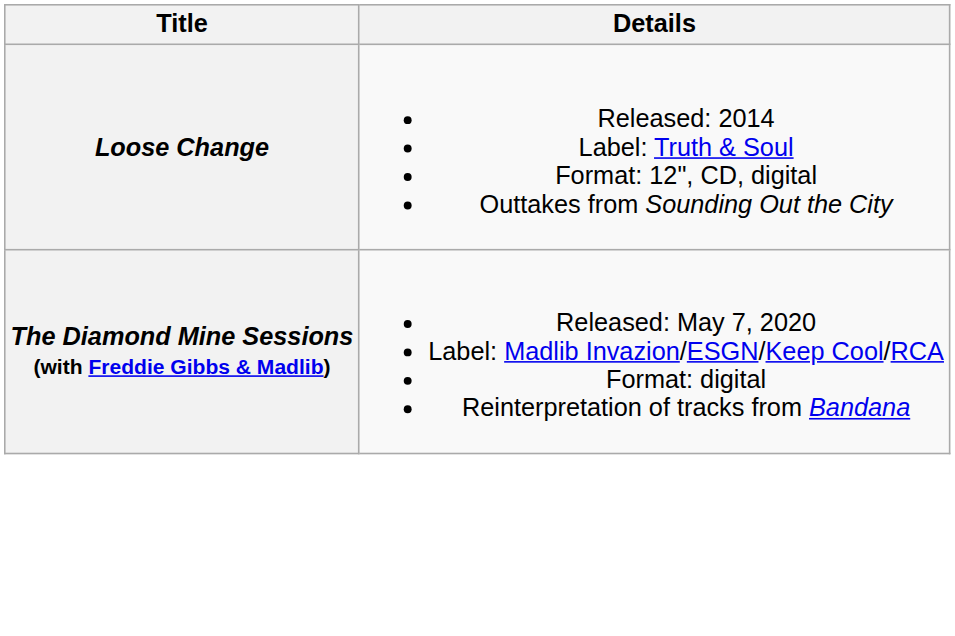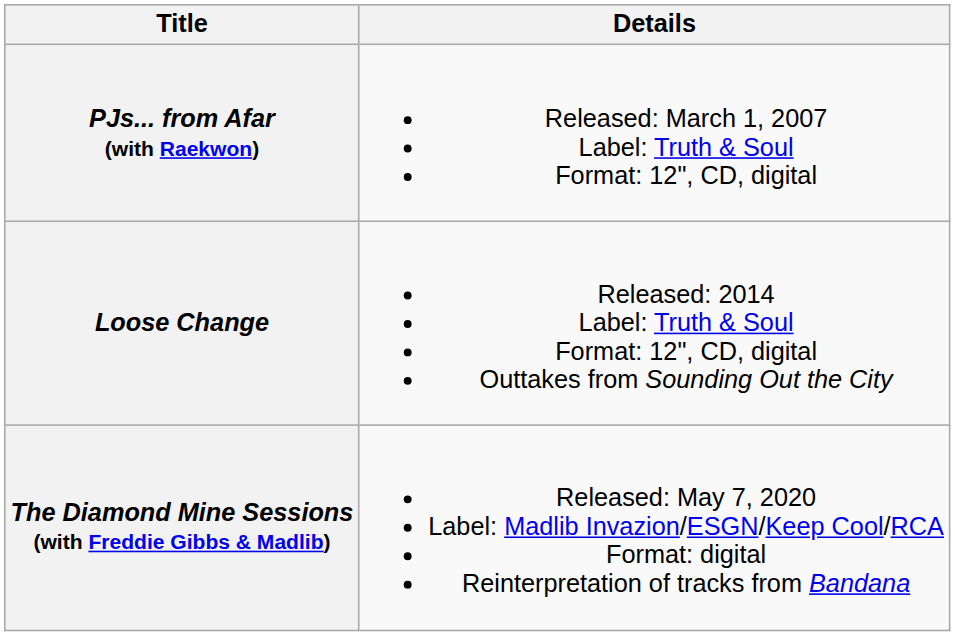 <table class="wikitable plainrowheaders" style="text-align:center;">
 <tr>
 <th>Title</th>
 <th>Details</th>
+</tr>
+<tr>
+<th scope="row"><em>PJs... from Afar</em><br><small>(with <a href='#'>Raekwon</a>)</small></th>
+<td><br><ul><li>Released: March 1, 2007</li><li>Label: <a href='#'>Truth & Soul</a></li><li>Format: 12", CD, digital</li></ul></td>
 </tr>
 <tr>
 <th scope="row"><em>Loose Change</em></th>
 <td><br><ul><li>Released: 2014</li><li>Label: <a href='#'>Truth & Soul</a></li><li>Format: 12", CD, digital</li><li>Outtakes from <em>Sounding Out the City</em></li></ul></td>
 </tr>
 <tr>
 <th scope="row"><em>The Diamond Mine Sessions</em><br><small>(with <a href='#'>Freddie Gibbs & Madlib</a>)</small></th>
 <td><br><ul><li>Released: May 7, 2020</li><li>Label: <a href='#'>Madlib Invazion</a>/<a href='#'>ESGN</a>/<a href='#'>Keep Cool</a>/<a href='#'>RCA</a></li><li>Format: digital</li><li>Reinterpretation of tracks from <em><a href='#'>Bandana</a></em></li></ul></td>
 </tr>
 </table>
